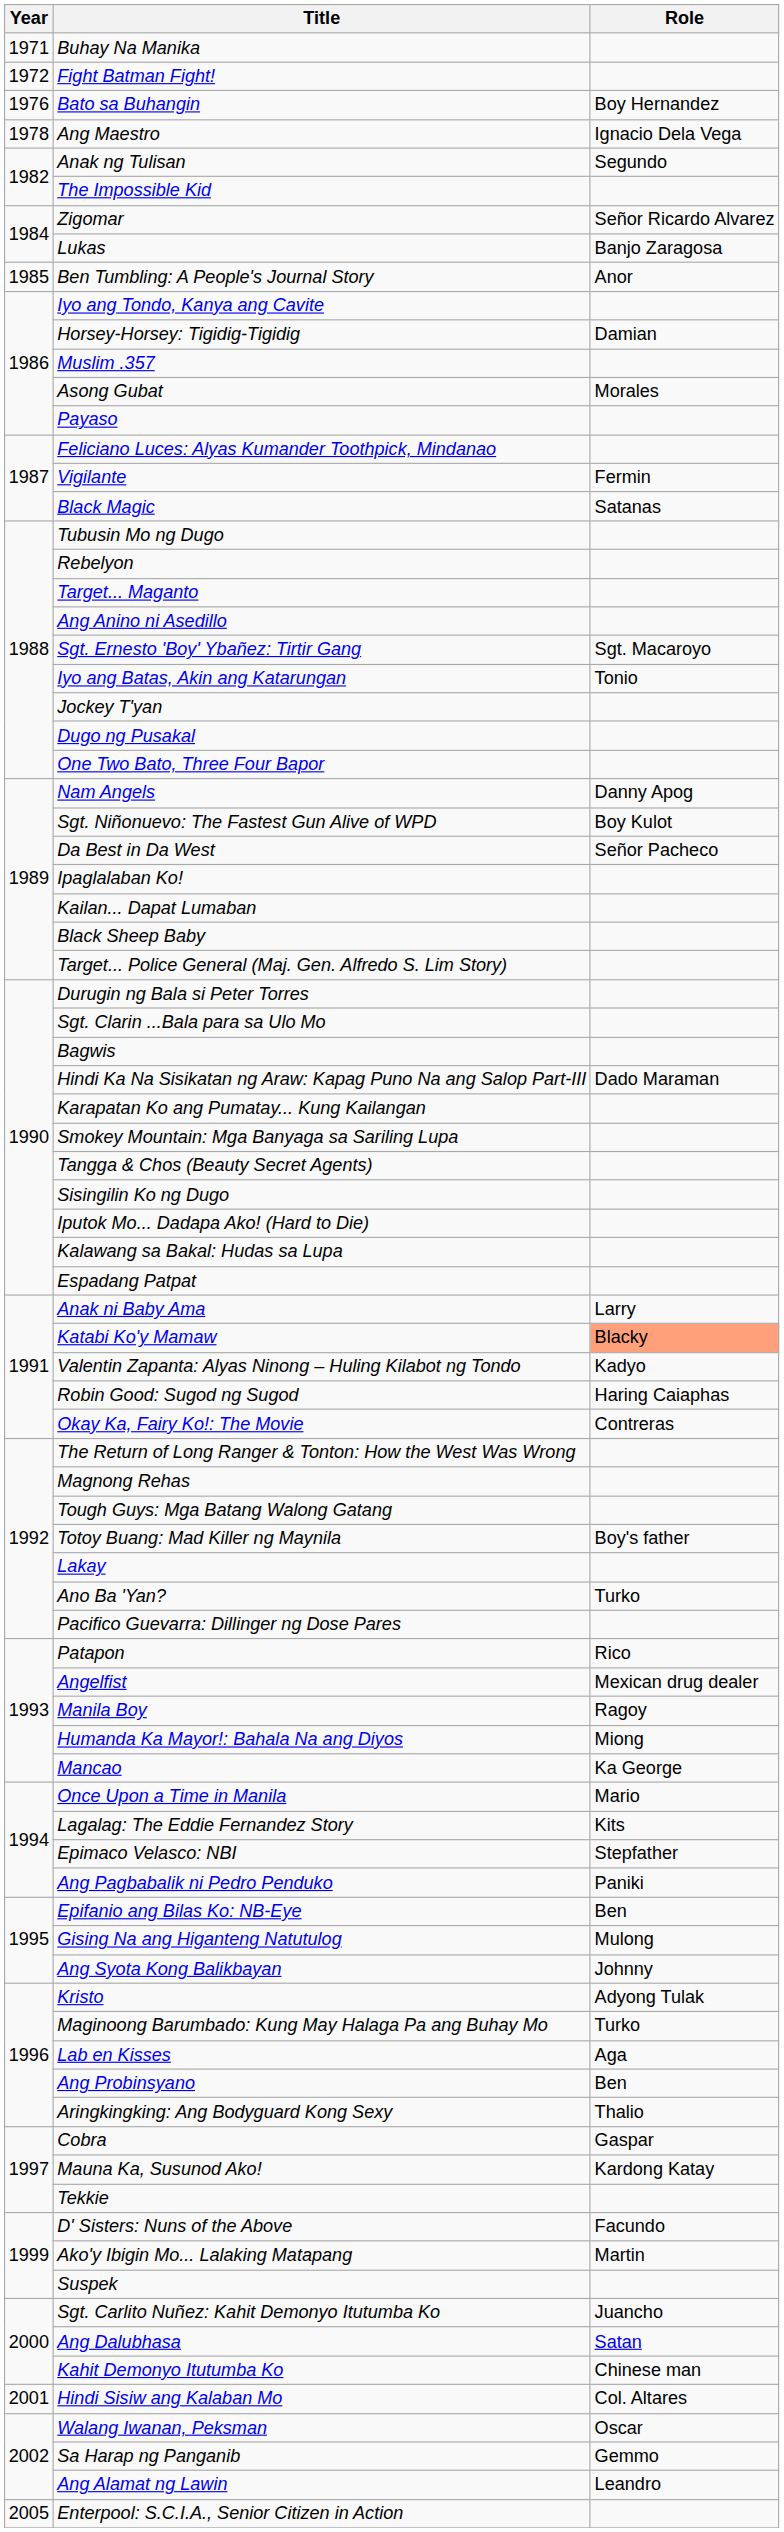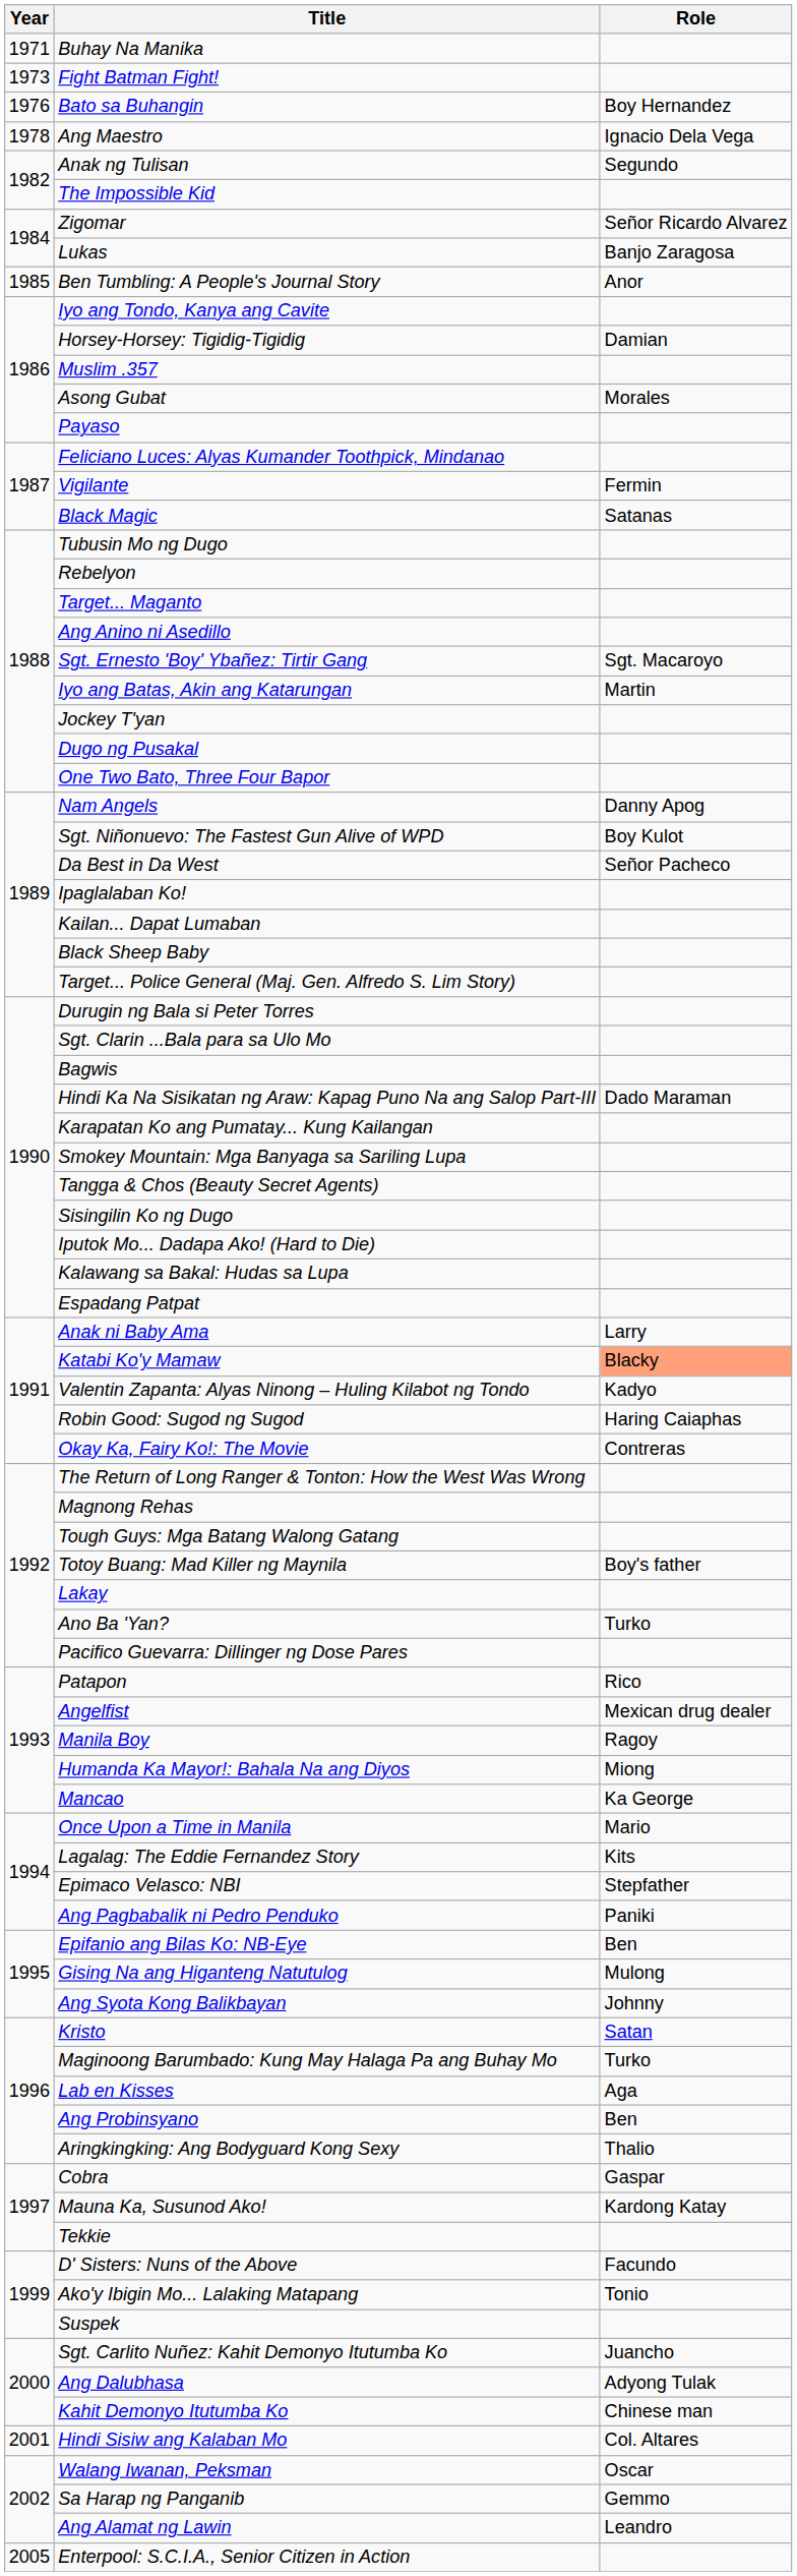 <table class="wikitable sortable">
 <tr>
 <th>Year</th>
 <th>Title</th>
 <th>Role</th>
 </tr>
 <tr>
 <td>1971</td>
 <td><em>Buhay Na Manika</em></td>
 <td></td>
 </tr>
 <tr>
-<td>1972</td>
+<td>1973</td>
 <td><em><a href='#'>Fight Batman Fight!</a></em></td>
 <td></td>
 </tr>
 <tr>
 <td>1976</td>
 <td><em><a href='#'>Bato sa Buhangin</a></em></td>
 <td>Boy Hernandez</td>
 </tr>
 <tr>
 <td>1978</td>
 <td><em>Ang Maestro</em></td>
 <td>Ignacio Dela Vega</td>
 </tr>
 <tr>
 <td rowspan="2">1982</td>
 <td><em>Anak ng Tulisan</em></td>
 <td>Segundo</td>
 </tr>
 <tr>
 <td><em><a href='#'>The Impossible Kid</a></em></td>
 <td></td>
 </tr>
 <tr>
 <td rowspan="2">1984</td>
 <td><em>Zigomar</em></td>
 <td>Señor Ricardo Alvarez</td>
 </tr>
 <tr>
 <td><em>Lukas</em></td>
 <td>Banjo Zaragosa</td>
 </tr>
 <tr>
 <td>1985</td>
 <td><em>Ben Tumbling: A People's Journal Story</em></td>
 <td>Anor</td>
 </tr>
 <tr>
 <td rowspan="5">1986</td>
 <td><em><a href='#'>Iyo ang Tondo, Kanya ang Cavite</a></em></td>
 <td></td>
 </tr>
 <tr>
 <td><em>Horsey-Horsey: Tigidig-Tigidig</em></td>
 <td>Damian</td>
 </tr>
 <tr>
 <td><em><a href='#'>Muslim .357</a></em></td>
 <td></td>
 </tr>
 <tr>
 <td><em>Asong Gubat</em></td>
 <td>Morales</td>
 </tr>
 <tr>
 <td><em><a href='#'>Payaso</a></em></td>
 <td></td>
 </tr>
 <tr>
 <td rowspan="3">1987</td>
 <td><em><a href='#'>Feliciano Luces: Alyas Kumander Toothpick, Mindanao</a></em></td>
 <td></td>
 </tr>
 <tr>
 <td><em><a href='#'>Vigilante</a></em></td>
 <td>Fermin</td>
 </tr>
 <tr>
 <td><em><a href='#'>Black Magic</a></em></td>
 <td>Satanas</td>
 </tr>
 <tr>
 <td rowspan="9">1988</td>
 <td><em>Tubusin Mo ng Dugo</em></td>
 <td></td>
 </tr>
 <tr>
 <td><em>Rebelyon</em></td>
 <td></td>
 </tr>
 <tr>
 <td><em><a href='#'>Target... Maganto</a></em></td>
 <td></td>
 </tr>
 <tr>
 <td><em><a href='#'>Ang Anino ni Asedillo</a></em></td>
 <td></td>
 </tr>
 <tr>
 <td><em><a href='#'>Sgt. Ernesto 'Boy' Ybañez: Tirtir Gang</a></em></td>
 <td>Sgt. Macaroyo</td>
 </tr>
 <tr>
 <td><em><a href='#'>Iyo ang Batas, Akin ang Katarungan</a></em></td>
-<td>Tonio</td>
+<td>Martin</td>
 </tr>
 <tr>
 <td><em>Jockey T'yan</em></td>
 <td></td>
 </tr>
 <tr>
 <td><em><a href='#'>Dugo ng Pusakal</a></em></td>
 <td></td>
 </tr>
 <tr>
 <td><em><a href='#'>One Two Bato, Three Four Bapor</a></em></td>
 <td></td>
 </tr>
 <tr>
 <td rowspan="7">1989</td>
 <td><em><a href='#'>Nam Angels</a></em></td>
 <td>Danny Apog</td>
 </tr>
 <tr>
 <td><em>Sgt. Niñonuevo: The Fastest Gun Alive of WPD</em></td>
 <td>Boy Kulot</td>
 </tr>
 <tr>
 <td><em>Da Best in Da West</em></td>
 <td>Señor Pacheco</td>
 </tr>
 <tr>
 <td><em>Ipaglalaban Ko!</em></td>
 <td></td>
 </tr>
 <tr>
 <td><em>Kailan... Dapat Lumaban</em></td>
 <td></td>
 </tr>
 <tr>
 <td><em>Black Sheep Baby</em></td>
 <td></td>
 </tr>
 <tr>
 <td><em>Target... Police General (Maj. Gen. Alfredo S. Lim Story)</em></td>
 <td></td>
 </tr>
 <tr>
 <td rowspan="11">1990</td>
 <td><em>Durugin ng Bala si Peter Torres</em></td>
 <td></td>
 </tr>
 <tr>
 <td><em>Sgt. Clarin ...Bala para sa Ulo Mo</em></td>
 <td></td>
 </tr>
 <tr>
 <td><em>Bagwis</em></td>
 <td></td>
 </tr>
 <tr>
 <td><em>Hindi Ka Na Sisikatan ng Araw: Kapag Puno Na ang Salop Part-III</em></td>
 <td>Dado Maraman</td>
 </tr>
 <tr>
 <td><em>Karapatan Ko ang Pumatay... Kung Kailangan</em></td>
 <td></td>
 </tr>
 <tr>
 <td><em>Smokey Mountain: Mga Banyaga sa Sariling Lupa</em></td>
 <td></td>
 </tr>
 <tr>
 <td><em>Tangga & Chos (Beauty Secret Agents)</em></td>
 <td></td>
 </tr>
 <tr>
 <td><em>Sisingilin Ko ng Dugo</em></td>
 <td></td>
 </tr>
 <tr>
 <td><em>Iputok Mo... Dadapa Ako! (Hard to Die)</em></td>
 <td></td>
 </tr>
 <tr>
 <td><em>Kalawang sa Bakal: Hudas sa Lupa</em></td>
 <td></td>
 </tr>
 <tr>
 <td><em>Espadang Patpat</em></td>
 <td></td>
 </tr>
 <tr>
 <td rowspan="5">1991</td>
 <td><em><a href='#'>Anak ni Baby Ama</a></em></td>
 <td>Larry</td>
 </tr>
 <tr>
 <td><em><a href='#'>Katabi Ko'y Mamaw</a></em></td>
 <td style="background: lightsalmon;">Blacky</td>
 </tr>
 <tr>
 <td><em>Valentin Zapanta: Alyas Ninong – Huling Kilabot ng Tondo</em></td>
 <td>Kadyo</td>
 </tr>
 <tr>
 <td><em>Robin Good: Sugod ng Sugod</em></td>
 <td>Haring Caiaphas</td>
 </tr>
 <tr>
 <td><em><a href='#'>Okay Ka, Fairy Ko!: The Movie</a></em></td>
 <td>Contreras</td>
 </tr>
 <tr>
 <td rowspan="7">1992</td>
 <td><em>The Return of Long Ranger & Tonton: How the West Was Wrong</em></td>
 <td></td>
 </tr>
 <tr>
 <td><em>Magnong Rehas</em></td>
 <td></td>
 </tr>
 <tr>
 <td><em>Tough Guys: Mga Batang Walong Gatang</em></td>
 <td></td>
 </tr>
 <tr>
 <td><em>Totoy Buang: Mad Killer ng Maynila</em></td>
 <td>Boy's father</td>
 </tr>
 <tr>
 <td><em><a href='#'>Lakay</a></em></td>
 <td></td>
 </tr>
 <tr>
 <td><em>Ano Ba 'Yan?</em></td>
 <td>Turko</td>
 </tr>
 <tr>
 <td><em>Pacifico Guevarra: Dillinger ng Dose Pares</em></td>
 <td></td>
 </tr>
 <tr>
 <td rowspan="5">1993</td>
 <td><em>Patapon</em></td>
 <td>Rico</td>
 </tr>
 <tr>
 <td><em><a href='#'>Angelfist</a></em></td>
 <td>Mexican drug dealer</td>
 </tr>
 <tr>
 <td><em><a href='#'>Manila Boy</a></em></td>
 <td>Ragoy</td>
 </tr>
 <tr>
 <td><em><a href='#'>Humanda Ka Mayor!: Bahala Na ang Diyos</a></em></td>
 <td>Miong</td>
 </tr>
 <tr>
 <td><em><a href='#'>Mancao</a></em></td>
 <td>Ka George</td>
 </tr>
 <tr>
 <td rowspan="4">1994</td>
 <td><em><a href='#'>Once Upon a Time in Manila</a></em></td>
 <td>Mario</td>
 </tr>
 <tr>
 <td><em>Lagalag: The Eddie Fernandez Story</em></td>
 <td>Kits</td>
 </tr>
 <tr>
 <td><em>Epimaco Velasco: NBI</em></td>
 <td>Stepfather</td>
 </tr>
 <tr>
 <td><em><a href='#'>Ang Pagbabalik ni Pedro Penduko</a></em></td>
 <td>Paniki</td>
 </tr>
 <tr>
 <td rowspan="3">1995</td>
 <td><em><a href='#'>Epifanio ang Bilas Ko: NB-Eye</a></em></td>
 <td>Ben</td>
 </tr>
 <tr>
 <td><em><a href='#'>Gising Na ang Higanteng Natutulog</a></em></td>
 <td>Mulong</td>
 </tr>
 <tr>
 <td><em><a href='#'>Ang Syota Kong Balikbayan</a></em></td>
 <td>Johnny</td>
 </tr>
 <tr>
 <td rowspan="5">1996</td>
 <td><em><a href='#'>Kristo</a></em></td>
-<td>Adyong Tulak</td>
+<td><a href='#'>Satan</a></td>
 </tr>
 <tr>
 <td><em>Maginoong Barumbado: Kung May Halaga Pa ang Buhay Mo</em></td>
 <td>Turko</td>
 </tr>
 <tr>
 <td><em><a href='#'>Lab en Kisses</a></em></td>
 <td>Aga</td>
 </tr>
 <tr>
 <td><em><a href='#'>Ang Probinsyano</a></em></td>
 <td>Ben</td>
 </tr>
 <tr>
 <td><em>Aringkingking: Ang Bodyguard Kong Sexy</em></td>
 <td>Thalio</td>
 </tr>
 <tr>
 <td rowspan="3">1997</td>
 <td><em>Cobra</em></td>
 <td>Gaspar</td>
 </tr>
 <tr>
 <td><em>Mauna Ka, Susunod Ako!</em></td>
 <td>Kardong Katay</td>
 </tr>
 <tr>
 <td><em>Tekkie</em></td>
 <td></td>
 </tr>
 <tr>
 <td rowspan="3">1999</td>
 <td><em>D' Sisters: Nuns of the Above</em></td>
 <td>Facundo</td>
 </tr>
 <tr>
 <td><em>Ako'y Ibigin Mo... Lalaking Matapang</em></td>
-<td>Martin</td>
+<td>Tonio</td>
 </tr>
 <tr>
 <td><em>Suspek</em></td>
 <td></td>
 </tr>
 <tr>
 <td rowspan="3">2000</td>
 <td><em>Sgt. Carlito Nuñez: Kahit Demonyo Itutumba Ko</em></td>
 <td>Juancho</td>
 </tr>
 <tr>
 <td><em><a href='#'>Ang Dalubhasa</a></em></td>
-<td><a href='#'>Satan</a></td>
+<td>Adyong Tulak</td>
 </tr>
 <tr>
 <td><em><a href='#'>Kahit Demonyo Itutumba Ko</a></em></td>
 <td>Chinese man</td>
 </tr>
 <tr>
 <td>2001</td>
 <td><em><a href='#'>Hindi Sisiw ang Kalaban Mo</a></em></td>
 <td>Col. Altares</td>
 </tr>
 <tr>
 <td rowspan="3">2002</td>
 <td><em><a href='#'>Walang Iwanan, Peksman</a></em></td>
 <td>Oscar</td>
 </tr>
 <tr>
 <td><em>Sa Harap ng Panganib</em></td>
 <td>Gemmo</td>
 </tr>
 <tr>
 <td><em><a href='#'>Ang Alamat ng Lawin</a></em></td>
 <td>Leandro</td>
 </tr>
 <tr>
 <td>2005</td>
 <td><em>Enterpool: S.C.I.A., Senior Citizen in Action</em></td>
 <td></td>
 </tr>
 </table>
